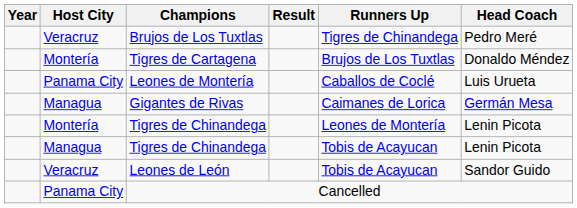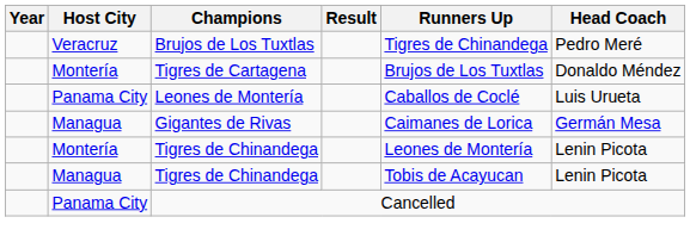 <table class="sortable wikitable">
 <tr>
 <th>Year</th>
 <th>Host City</th>
 <th>Champions</th>
 <th>Result</th>
 <th>Runners Up</th>
 <th>Head Coach</th>
 </tr>
 <tr>
 <td></td>
 <td> <a href='#'>Veracruz</a></td>
 <td> <a href='#'>Brujos de Los Tuxtlas</a></td>
 <td></td>
 <td> <a href='#'>Tigres de Chinandega</a></td>
 <td> Pedro Meré</td>
 </tr>
 <tr>
 <td></td>
 <td> <a href='#'>Montería</a></td>
 <td> <a href='#'>Tigres de Cartagena</a></td>
 <td></td>
 <td>  <a href='#'>Brujos de Los Tuxtlas</a></td>
 <td> Donaldo Méndez</td>
 </tr>
 <tr>
 <td></td>
 <td> <a href='#'>Panama City</a></td>
 <td> <a href='#'>Leones de Montería</a></td>
 <td></td>
 <td> <a href='#'>Caballos de Coclé</a></td>
 <td> Luis Urueta</td>
 </tr>
 <tr>
 <td></td>
 <td> <a href='#'>Managua</a></td>
 <td> <a href='#'>Gigantes de Rivas</a></td>
 <td></td>
 <td> <a href='#'>Caimanes de Lorica</a></td>
 <td> <a href='#'>Germán Mesa</a></td>
 </tr>
 <tr>
 <td></td>
 <td> <a href='#'>Montería</a></td>
 <td> <a href='#'>Tigres de Chinandega</a></td>
 <td></td>
 <td> <a href='#'>Leones de Montería</a></td>
 <td> Lenin Picota</td>
 </tr>
 <tr>
 <td></td>
 <td> <a href='#'>Managua</a></td>
 <td> <a href='#'>Tigres de Chinandega</a></td>
 <td></td>
 <td> <a href='#'>Tobis de Acayucan</a></td>
 <td> Lenin Picota</td>
 </tr>
 <tr>
 <td></td>
-<td> <a href='#'>Veracruz</a></td>
-<td> <a href='#'>Leones de León</a></td>
-<td></td>
-<td> <a href='#'>Tobis de Acayucan</a></td>
-<td> Sandor Guido</td>
-</tr>
-<tr>
-<td></td>
 <td> <a href='#'>Panama City</a></td>
 <td colspan=4 align=center>Cancelled</td>
 </tr>
 </table>
